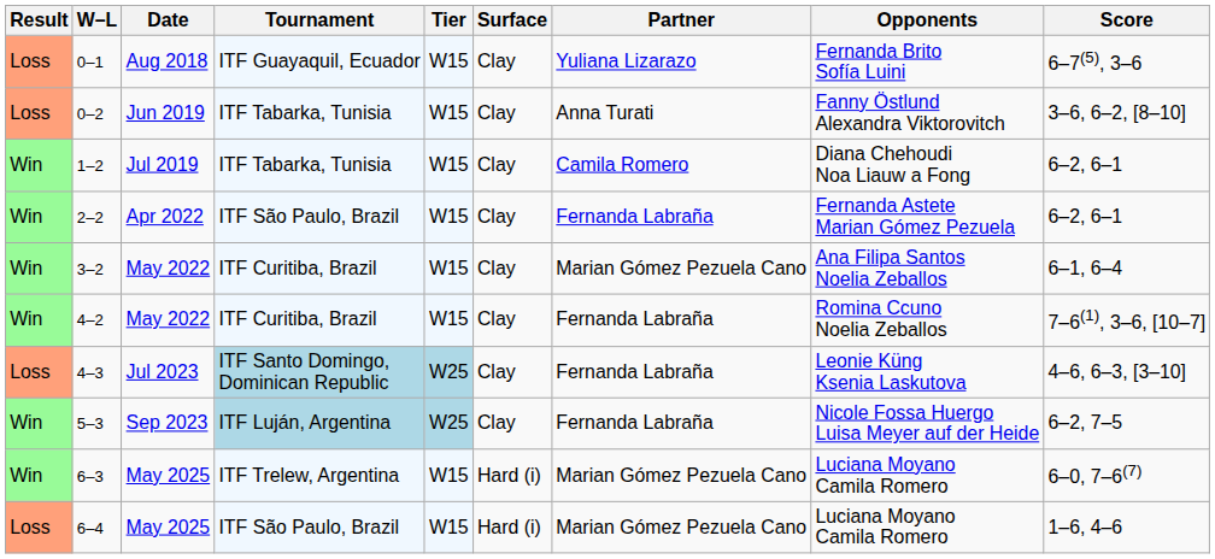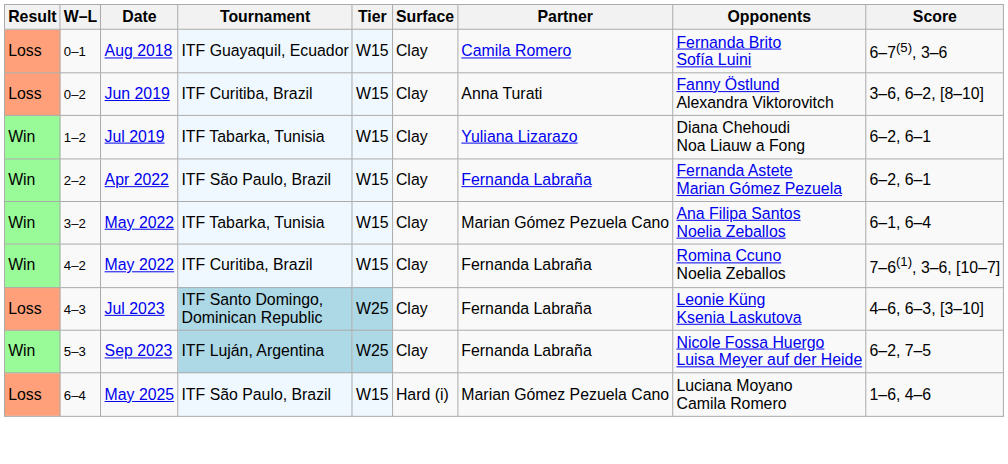 <table class="sortable wikitable">
 <tr>
 <th>Result</th>
 <th class=unsortable>W–L</th>
 <th>Date</th>
 <th>Tournament</th>
 <th>Tier</th>
 <th>Surface</th>
 <th>Partner</th>
 <th>Opponents</th>
 <th class=unsortable>Score</th>
 </tr>
 <tr>
 <td style="background:#ffa07a;">Loss</td>
 <td><small>0–1</small></td>
 <td><a href='#'>Aug 2018</a></td>
 <td style="background:#f0f8ff;">ITF Guayaquil, Ecuador</td>
 <td style="background:#f0f8ff;">W15</td>
 <td>Clay</td>
-<td> <a href='#'>Yuliana Lizarazo</a></td>
+<td> <a href='#'>Camila Romero</a></td>
 <td> <a href='#'>Fernanda Brito</a> <br>  <a href='#'>Sofía Luini</a></td>
 <td>6–7<sup>(5)</sup>, 3–6</td>
 </tr>
 <tr>
 <td style="background:#ffa07a;">Loss</td>
 <td><small>0–2</small></td>
 <td><a href='#'>Jun 2019</a></td>
-<td style="background:#f0f8ff;">ITF Tabarka, Tunisia</td>
+<td style="background:#f0f8ff;">ITF Curitiba, Brazil</td>
 <td style="background:#f0f8ff;">W15</td>
 <td>Clay</td>
 <td> Anna Turati</td>
 <td> <a href='#'>Fanny Östlund</a> <br>  Alexandra Viktorovitch</td>
 <td>3–6, 6–2, [8–10]</td>
 </tr>
 <tr>
 <td style="background:#98fb98;">Win</td>
 <td><small>1–2</small></td>
 <td><a href='#'>Jul 2019</a></td>
 <td style="background:#f0f8ff;">ITF Tabarka, Tunisia</td>
 <td style="background:#f0f8ff;">W15</td>
 <td>Clay</td>
-<td> <a href='#'>Camila Romero</a></td>
+<td> <a href='#'>Yuliana Lizarazo</a></td>
 <td> Diana Chehoudi <br>  Noa Liauw a Fong</td>
 <td>6–2, 6–1</td>
 </tr>
 <tr>
 <td style="background:#98fb98;">Win</td>
 <td><small>2–2</small></td>
 <td><a href='#'>Apr 2022</a></td>
 <td style="background:#f0f8ff;">ITF São Paulo, Brazil</td>
 <td style="background:#f0f8ff;">W15</td>
 <td>Clay</td>
 <td> <a href='#'>Fernanda Labraña</a></td>
 <td> <a href='#'>Fernanda Astete</a> <br>  <a href='#'>Marian Gómez Pezuela</a></td>
 <td>6–2, 6–1</td>
 </tr>
 <tr>
 <td style="background:#98fb98;">Win</td>
 <td><small>3–2</small></td>
 <td><a href='#'>May 2022</a></td>
-<td style="background:#f0f8ff;">ITF Curitiba, Brazil</td>
+<td style="background:#f0f8ff;">ITF Tabarka, Tunisia</td>
 <td style="background:#f0f8ff;">W15</td>
 <td>Clay</td>
 <td> Marian Gómez Pezuela Cano</td>
 <td> <a href='#'>Ana Filipa Santos</a> <br>  <a href='#'>Noelia Zeballos</a></td>
 <td>6–1, 6–4</td>
 </tr>
 <tr>
 <td style="background:#98fb98;">Win</td>
 <td><small>4–2</small></td>
 <td><a href='#'>May 2022</a></td>
 <td style="background:#f0f8ff;">ITF Curitiba, Brazil</td>
 <td style="background:#f0f8ff;">W15</td>
 <td>Clay</td>
 <td> Fernanda Labraña</td>
 <td> <a href='#'>Romina Ccuno</a> <br>  Noelia Zeballos</td>
 <td>7–6<sup>(1)</sup>, 3–6, [10–7]</td>
 </tr>
 <tr>
 <td style="background:#ffa07a;">Loss</td>
 <td><small>4–3</small></td>
 <td><a href='#'>Jul 2023</a></td>
 <td style="background:lightblue;">ITF Santo Domingo, <br>Dominican Republic</td>
 <td style="background:lightblue;">W25</td>
 <td>Clay</td>
 <td> Fernanda Labraña</td>
 <td> <a href='#'>Leonie Küng</a> <br>  <a href='#'>Ksenia Laskutova</a></td>
 <td>4–6, 6–3, [3–10]</td>
 </tr>
 <tr>
 <td style="background:#98fb98;">Win</td>
 <td><small>5–3</small></td>
 <td><a href='#'>Sep 2023</a></td>
 <td style="background:lightblue;">ITF Luján, Argentina</td>
 <td style="background:lightblue;">W25</td>
 <td>Clay</td>
 <td> Fernanda Labraña</td>
 <td> <a href='#'>Nicole Fossa Huergo</a> <br>  <a href='#'>Luisa Meyer auf der Heide</a></td>
 <td>6–2, 7–5</td>
 </tr>
 <tr>
-<td style="background:#98FB98;">Win</td>
-<td><small>6–3</small></td>
-<td><a href='#'>May 2025</a></td>
-<td style="background:#f0f8ff;">ITF Trelew, Argentina</td>
-<td style="background:#f0f8ff;">W15</td>
-<td>Hard (i)</td>
-<td> Marian Gómez Pezuela Cano</td>
-<td> <a href='#'>Luciana Moyano</a> <br>  Camila Romero</td>
-<td>6–0, 7–6<sup>(7)</sup></td>
-</tr>
-<tr>
 <td style="background:#ffa07a;">Loss</td>
 <td><small>6–4</small></td>
 <td><a href='#'>May 2025</a></td>
 <td style="background:#f0f8ff;">ITF São Paulo, Brazil</td>
 <td style="background:#f0f8ff;">W15</td>
 <td>Hard (i)</td>
 <td> Marian Gómez Pezuela Cano</td>
 <td> Luciana Moyano <br>  Camila Romero</td>
 <td>1–6, 4–6</td>
 </tr>
 </table>
